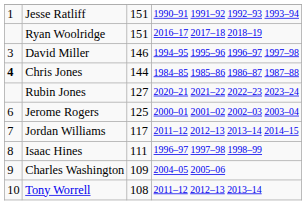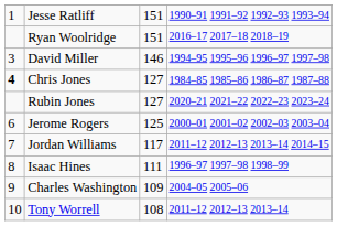 <table class="wikitable">
 <tr>
 </tr>
 <tr>
 <td>1</td>
 <td>Jesse Ratliff</td>
 <td>151</td>
 <td style="font-size:80%;"><a href='#'>1990–91</a> <a href='#'>1991–92</a> <a href='#'>1992–93</a> <a href='#'>1993–94</a></td>
 </tr>
 <tr>
 <td></td>
 <td>Ryan Woolridge</td>
 <td>151</td>
 <td style="font-size:80%;"><a href='#'>2016–17</a> <a href='#'>2017–18</a> <a href='#'>2018–19</a></td>
 </tr>
 <tr>
 <td>3</td>
 <td>David Miller</td>
 <td>146</td>
 <td style="font-size:80%;"><a href='#'>1994–95</a> <a href='#'>1995–96</a> <a href='#'>1996–97</a> <a href='#'>1997–98</a></td>
 </tr>
 <tr>
 <td><strong>4</strong></td>
 <td>Chris Jones</td>
-<td>144</td>
+<td>127</td>
 <td style="font-size:80%;"><a href='#'>1984–85</a> <a href='#'>1985–86</a> <a href='#'>1986–87</a> <a href='#'>1987–88</a></td>
 </tr>
 <tr>
 <td></td>
 <td>Rubin Jones</td>
 <td>127</td>
 <td style="font-size:80%;"><a href='#'>2020–21</a> <a href='#'>2021–22</a> <a href='#'>2022–23</a> <a href='#'>2023–24</a></td>
 </tr>
 <tr>
 <td>6</td>
 <td>Jerome Rogers</td>
 <td>125</td>
 <td style="font-size:80%;"><a href='#'>2000–01</a> <a href='#'>2001–02</a> <a href='#'>2002–03</a> <a href='#'>2003–04</a></td>
 </tr>
 <tr>
 <td>7</td>
 <td>Jordan Williams</td>
 <td>117</td>
 <td style="font-size:80%;"><a href='#'>2011–12</a> <a href='#'>2012–13</a> <a href='#'>2013–14</a> <a href='#'>2014–15</a></td>
 </tr>
 <tr>
 <td>8</td>
 <td>Isaac Hines</td>
 <td>111</td>
 <td style="font-size:80%;"><a href='#'>1996–97</a> <a href='#'>1997–98</a> <a href='#'>1998–99</a></td>
 </tr>
 <tr>
 <td>9</td>
 <td>Charles Washington</td>
 <td>109</td>
 <td style="font-size:80%;"><a href='#'>2004–05</a> <a href='#'>2005–06</a></td>
 </tr>
 <tr>
 <td>10</td>
 <td><a href='#'>Tony Worrell</a></td>
 <td>108</td>
 <td style="font-size:80%;"><a href='#'>2011–12</a> <a href='#'>2012–13</a> <a href='#'>2013–14</a></td>
 </tr>
 </table>
